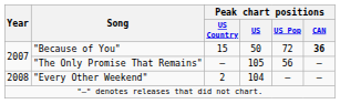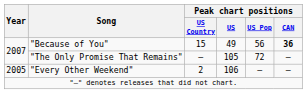 <table class="wikitable" style="text-align:center;">
 <tr>
 <th rowspan="2">Year</th>
 <th rowspan="2">Song</th>
 <th colspan="4">Peak chart positions</th>
 </tr>
 <tr style="font-size:smaller;">
 <th style="width:40px;"><a href='#'>US Country</a></th>
 <th style="width:40px;"><a href='#'>US</a></th>
 <th style="width:40px;"><a href='#'>US Pop</a></th>
 <th style="width:40px;"><a href='#'>CAN</a></th>
 </tr>
 <tr>
 <td rowspan="2">2007</td>
 <td style="text-align:left;">"Because of You"</td>
 <td>15</td>
-<td>50</td>
-<td>72</td>
+<td>49</td>
+<td>56</td>
 <td><strong>36</strong></td>
 </tr>
 <tr>
 <td style="text-align:left;">"The Only Promise That Remains"</td>
 <td>—</td>
 <td>105</td>
-<td>56</td>
+<td>72</td>
 <td>—</td>
 </tr>
 <tr>
-<td>2008</td>
+<td>2005</td>
 <td style="text-align:left;">"Every Other Weekend"</td>
 <td>2</td>
-<td>104</td>
+<td>106</td>
 <td>—</td>
 <td>—</td>
 </tr>
 <tr>
 <td colspan="7" style="text-align:center; font-size:85%">"—" denotes releases that did not chart.</td>
 </tr>
 </table>
